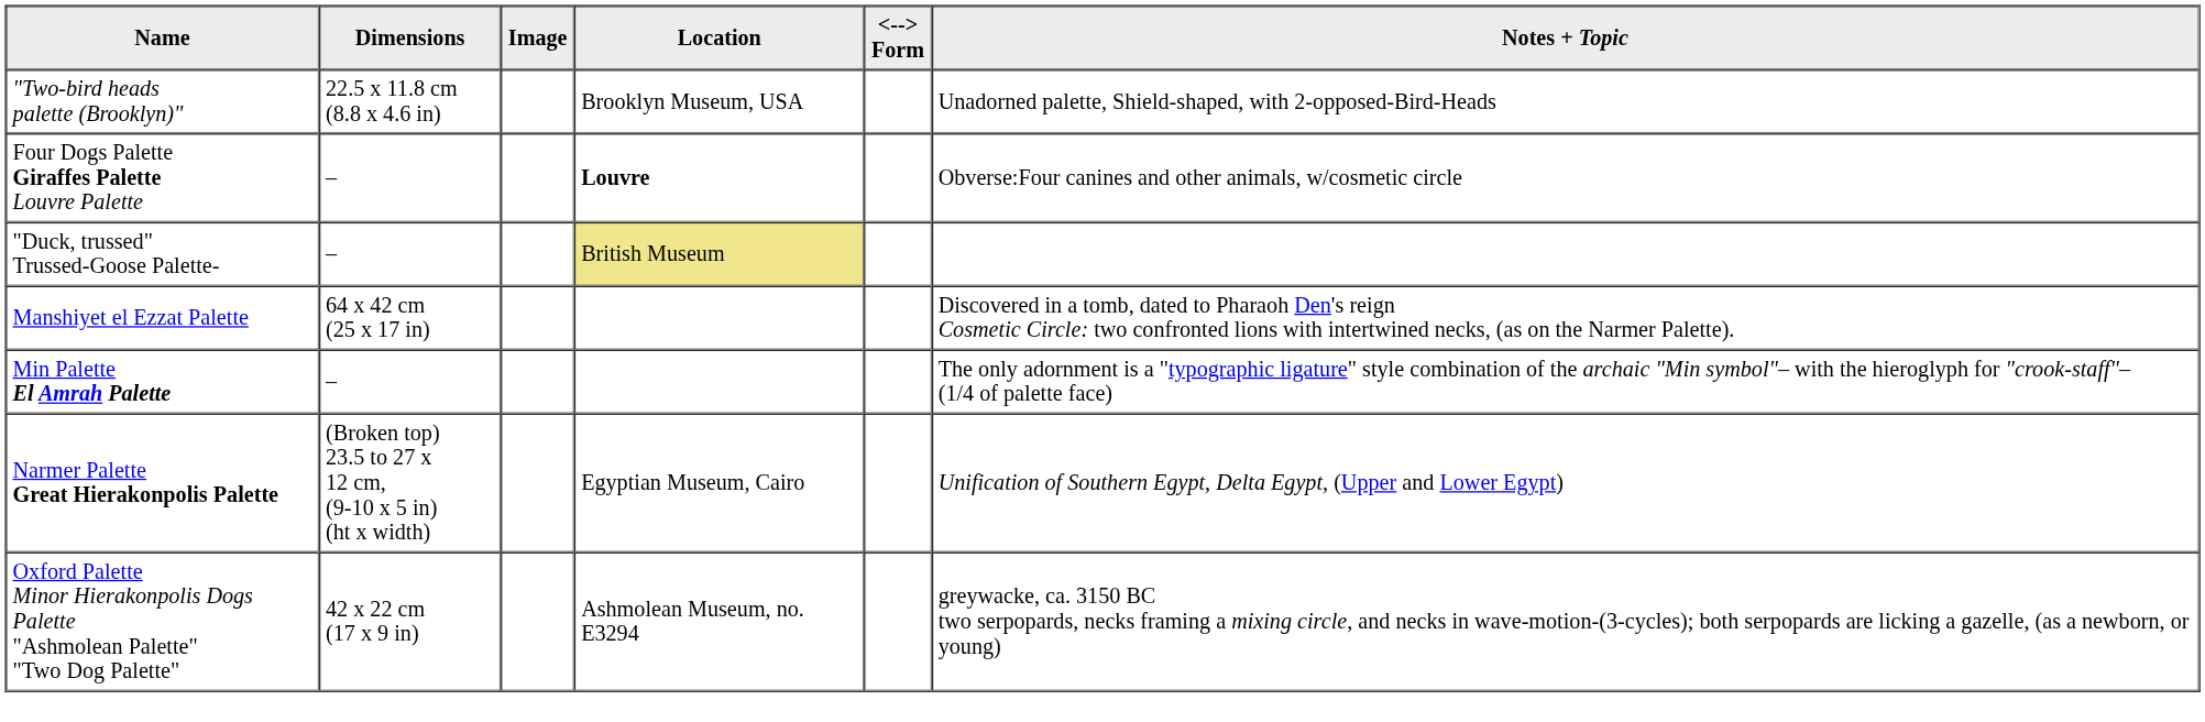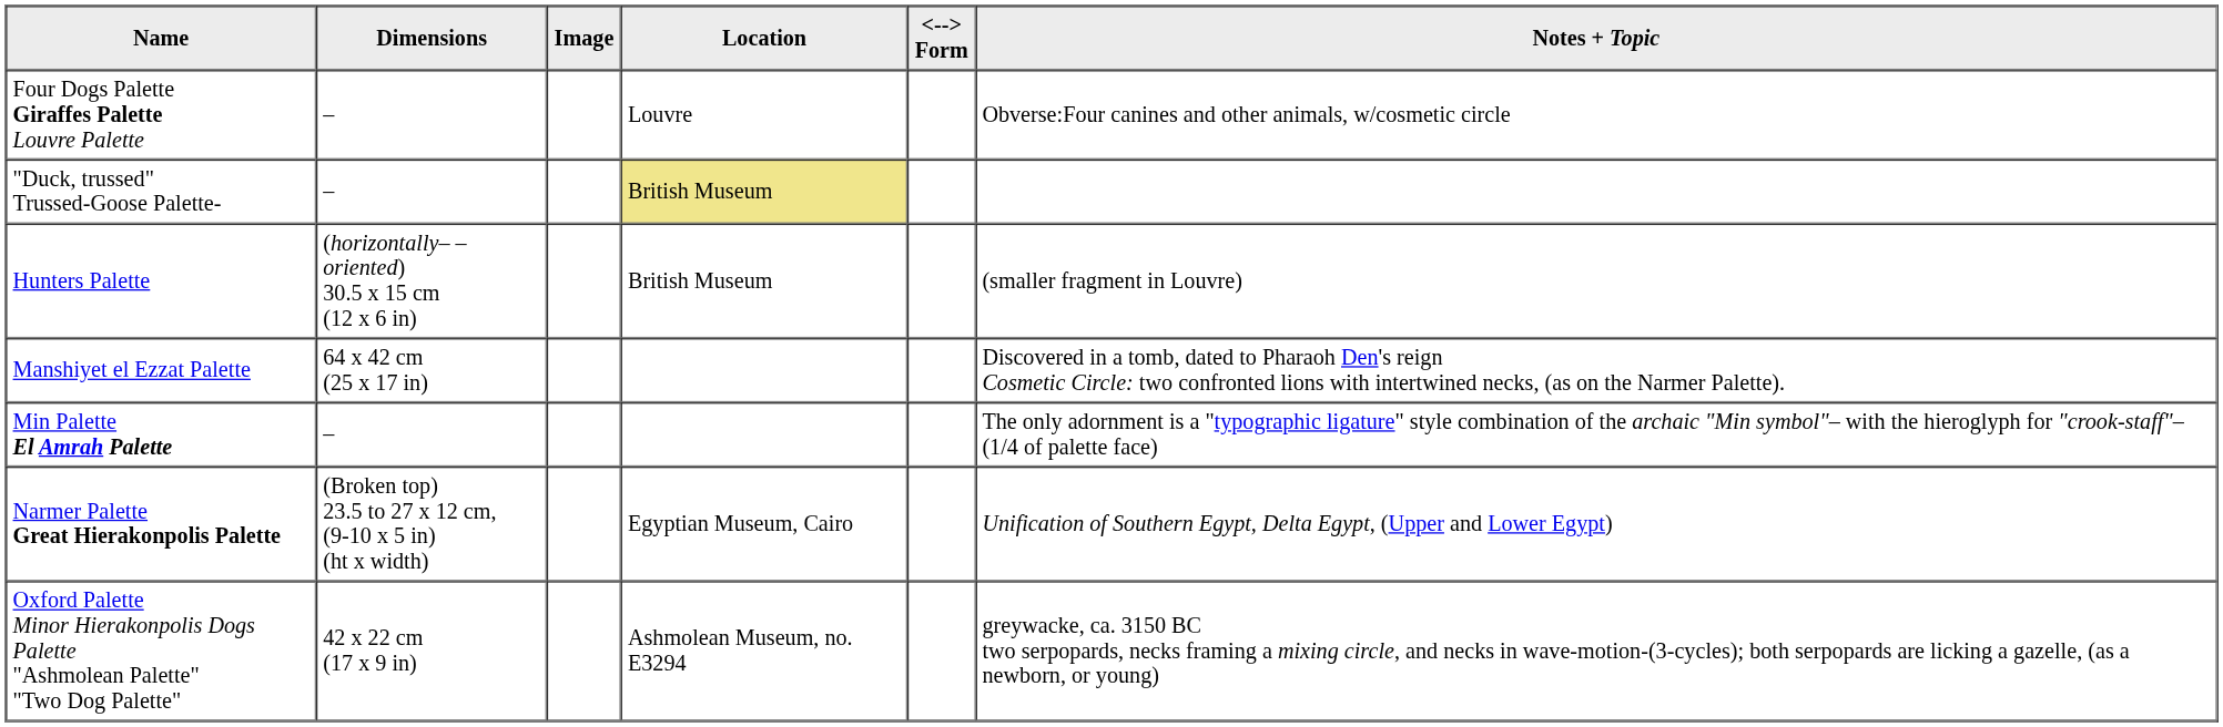 <table cellspacing=0 cellpadding=4 border=1>
 <tr bgcolor="#ececec" style="text-align:center;">
 <th>Name</th>
 <th>Dimensions</th>
 <th>Image</th>
 <th>Location</th>
 <th><strong><--></strong><br>Form</th>
 <th>Notes + <strong><em>Topic</em></strong></th>
 </tr>
 <tr>
-<td><em>"Two-bird heads<br>palette (Brooklyn)"</em></td>
-<td>22.5 x 11.8 cm<br>(8.8 x 4.6 in)</td>
-<td></td>
-<td>Brooklyn Museum, USA</td>
-<td></td>
-<td>Unadorned palette, Shield-shaped, with 2-opposed-Bird-Heads</td>
-</tr>
-<tr>
 <td>Four Dogs Palette<br><strong>Giraffes Palette</strong><br><em>Louvre Palette</em></td>
 <td>–</td>
 <td></td>
-<td><strong>Louvre</strong></td>
+<td>Louvre</td>
 <td></td>
 <td>Obverse:Four canines and other animals, w/cosmetic circle</td>
 </tr>
 <tr>
 <td>"Duck, trussed"<br>Trussed-Goose Palette-</td>
 <td>–</td>
 <td></td>
 <td style="background: khaki;">British Museum</td>
 <td></td>
 <td></td>
+</tr>
+<tr>
+<td><a href='#'>Hunters Palette</a></td>
+<td>(<em>horizontally– –oriented</em>)<br>30.5 x 15 cm<br>(12 x 6 in)</td>
+<td></td>
+<td>British Museum</td>
+<td></td>
+<td>(smaller fragment in Louvre)</td>
 </tr>
 <tr>
 <td><a href='#'>Manshiyet el Ezzat Palette</a></td>
 <td>64 x 42 cm<br>(25 x 17 in)</td>
 <td></td>
 <td></td>
 <td></td>
 <td>Discovered in a tomb, dated to Pharaoh <a href='#'>Den</a>'s reign<br><em>Cosmetic Circle:</em> two confronted lions with intertwined necks, (as on the Narmer Palette).</td>
 </tr>
 <tr>
 <td><a href='#'>Min Palette</a><br><strong><em>El <a href='#'>Amrah</a> Palette</em></strong></td>
 <td>–</td>
 <td></td>
 <td></td>
 <td></td>
 <td>The only adornment is a "<a href='#'>typographic ligature</a>" style combination of the <em>archaic "Min symbol"</em>– with the hieroglyph for <em>"crook-staff"</em>–<br>(1/4 of palette face)</td>
 </tr>
 <tr>
 <td><a href='#'>Narmer Palette</a><br><strong>Great Hierakonpolis Palette</strong></td>
 <td>(Broken top)<br>23.5 to 27 x 12 cm,<br>(9-10 x 5 in)<br>(ht x width)</td>
 <td></td>
 <td>Egyptian Museum, Cairo</td>
 <td></td>
 <td><em>Unification of Southern Egypt, Delta Egypt</em>, (<a href='#'>Upper</a> and <a href='#'>Lower Egypt</a>)</td>
 </tr>
 <tr>
 <td><a href='#'>Oxford Palette</a><br><em>Minor Hierakonpolis Dogs Palette</em><br>"Ashmolean Palette"<br>"Two Dog Palette"</td>
 <td>42 x 22 cm<br>(17 x 9 in)</td>
 <td></td>
 <td>Ashmolean Museum, no. E3294</td>
 <td></td>
 <td>greywacke, ca. 3150 BC<br>two serpopards, necks framing a <em>mixing circle</em>, and necks in wave-motion-(3-cycles); both serpopards are licking a gazelle, (as a newborn, or young)</td>
 </tr>
 <tr>
 </tr>
 </table>
